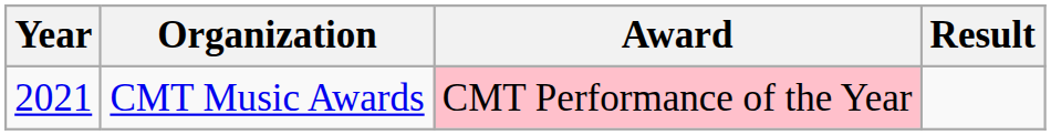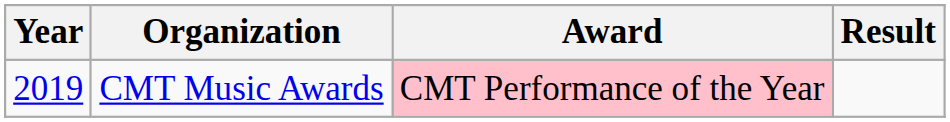 <table class="wikitable">
 <tr>
 <th>Year</th>
 <th>Organization</th>
 <th>Award</th>
 <th>Result</th>
 </tr>
 <tr>
-<td><a href='#'>2021</a></td>
+<td><a href='#'>2019</a></td>
 <td><a href='#'>CMT Music Awards</a></td>
 <td style="background: pink;">CMT Performance of the Year</td>
 <td></td>
 </tr>
 </table>
